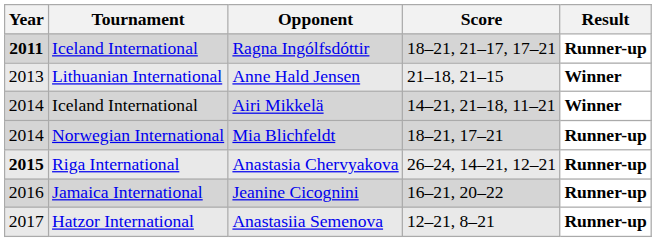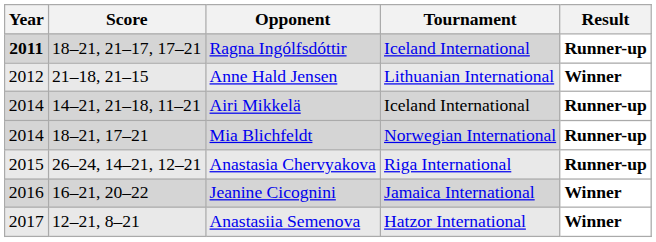 <table class="sortable wikitable" style="font-size: 90%;">
 <tr>
 <th>Year</th>
+<th>Score</th>
+<th>Opponent</th>
 <th>Tournament</th>
-<th>Opponent</th>
-<th>Score</th>
 <th>Result</th>
 </tr>
 <tr style="background:#D5D5D5">
 <td align="center"><strong>2011</strong></td>
+<td align="left">18–21, 21–17, 17–21</td>
+<td align="left"> <a href='#'>Ragna Ingólfsdóttir</a></td>
 <td align="left"><a href='#'>Iceland International</a></td>
-<td align="left"> <a href='#'>Ragna Ingólfsdóttir</a></td>
-<td align="left">18–21, 21–17, 17–21</td>
 <td style="text-align:left; background:white"> <strong>Runner-up</strong></td>
 </tr>
 <tr style="background:#E9E9E9">
-<td align="center">2013</td>
+<td align="center">2012</td>
+<td align="left">21–18, 21–15</td>
+<td align="left"> <a href='#'>Anne Hald Jensen</a></td>
 <td align="left"><a href='#'>Lithuanian International</a></td>
-<td align="left"> <a href='#'>Anne Hald Jensen</a></td>
-<td align="left">21–18, 21–15</td>
 <td style="text-align:left; background:white"> <strong>Winner</strong></td>
 </tr>
 <tr style="background:#D5D5D5">
 <td align="center">2014</td>
+<td align="left">14–21, 21–18, 11–21</td>
+<td align="left"> <a href='#'>Airi Mikkelä</a></td>
 <td align="left">Iceland International</td>
-<td align="left"> <a href='#'>Airi Mikkelä</a></td>
-<td align="left">14–21, 21–18, 11–21</td>
-<td style="text-align:left; background:white"> <strong>Winner</strong></td>
+<td style="text-align:left; background:white"> <strong>Runner-up</strong></td>
 </tr>
 <tr style="background:#D5D5D5">
 <td align="center">2014</td>
+<td align="left">18–21, 17–21</td>
+<td align="left"> <a href='#'>Mia Blichfeldt</a></td>
 <td align="left"><a href='#'>Norwegian International</a></td>
-<td align="left"> <a href='#'>Mia Blichfeldt</a></td>
-<td align="left">18–21, 17–21</td>
 <td style="text-align:left; background:white"> <strong>Runner-up</strong></td>
 </tr>
 <tr style="background:#E9E9E9">
-<td align="center"><strong>2015</strong></td>
+<td align="center">2015</td>
+<td align="left">26–24, 14–21, 12–21</td>
+<td align="left"> <a href='#'>Anastasia Chervyakova</a></td>
 <td align="left"><a href='#'>Riga International</a></td>
-<td align="left"> <a href='#'>Anastasia Chervyakova</a></td>
-<td align="left">26–24, 14–21, 12–21</td>
 <td style="text-align:left; background:white"> <strong>Runner-up</strong></td>
 </tr>
 <tr style="background:#D5D5D5">
 <td align="center">2016</td>
+<td align="left">16–21, 20–22</td>
+<td align="left"> <a href='#'>Jeanine Cicognini</a></td>
 <td align="left"><a href='#'>Jamaica International</a></td>
-<td align="left"> <a href='#'>Jeanine Cicognini</a></td>
-<td align="left">16–21, 20–22</td>
-<td style="text-align:left; background:white"> <strong>Runner-up</strong></td>
+<td style="text-align:left; background:white"> <strong>Winner</strong></td>
 </tr>
 <tr style="background:#E9E9E9">
 <td align="center">2017</td>
+<td align="left">12–21, 8–21</td>
+<td align="left"> <a href='#'>Anastasiia Semenova</a></td>
 <td align="left"><a href='#'>Hatzor International</a></td>
-<td align="left"> <a href='#'>Anastasiia Semenova</a></td>
-<td align="left">12–21, 8–21</td>
-<td style="text-align:left; background:white"> <strong>Runner-up</strong></td>
+<td style="text-align:left; background:white"> <strong>Winner</strong></td>
 </tr>
 </table>
